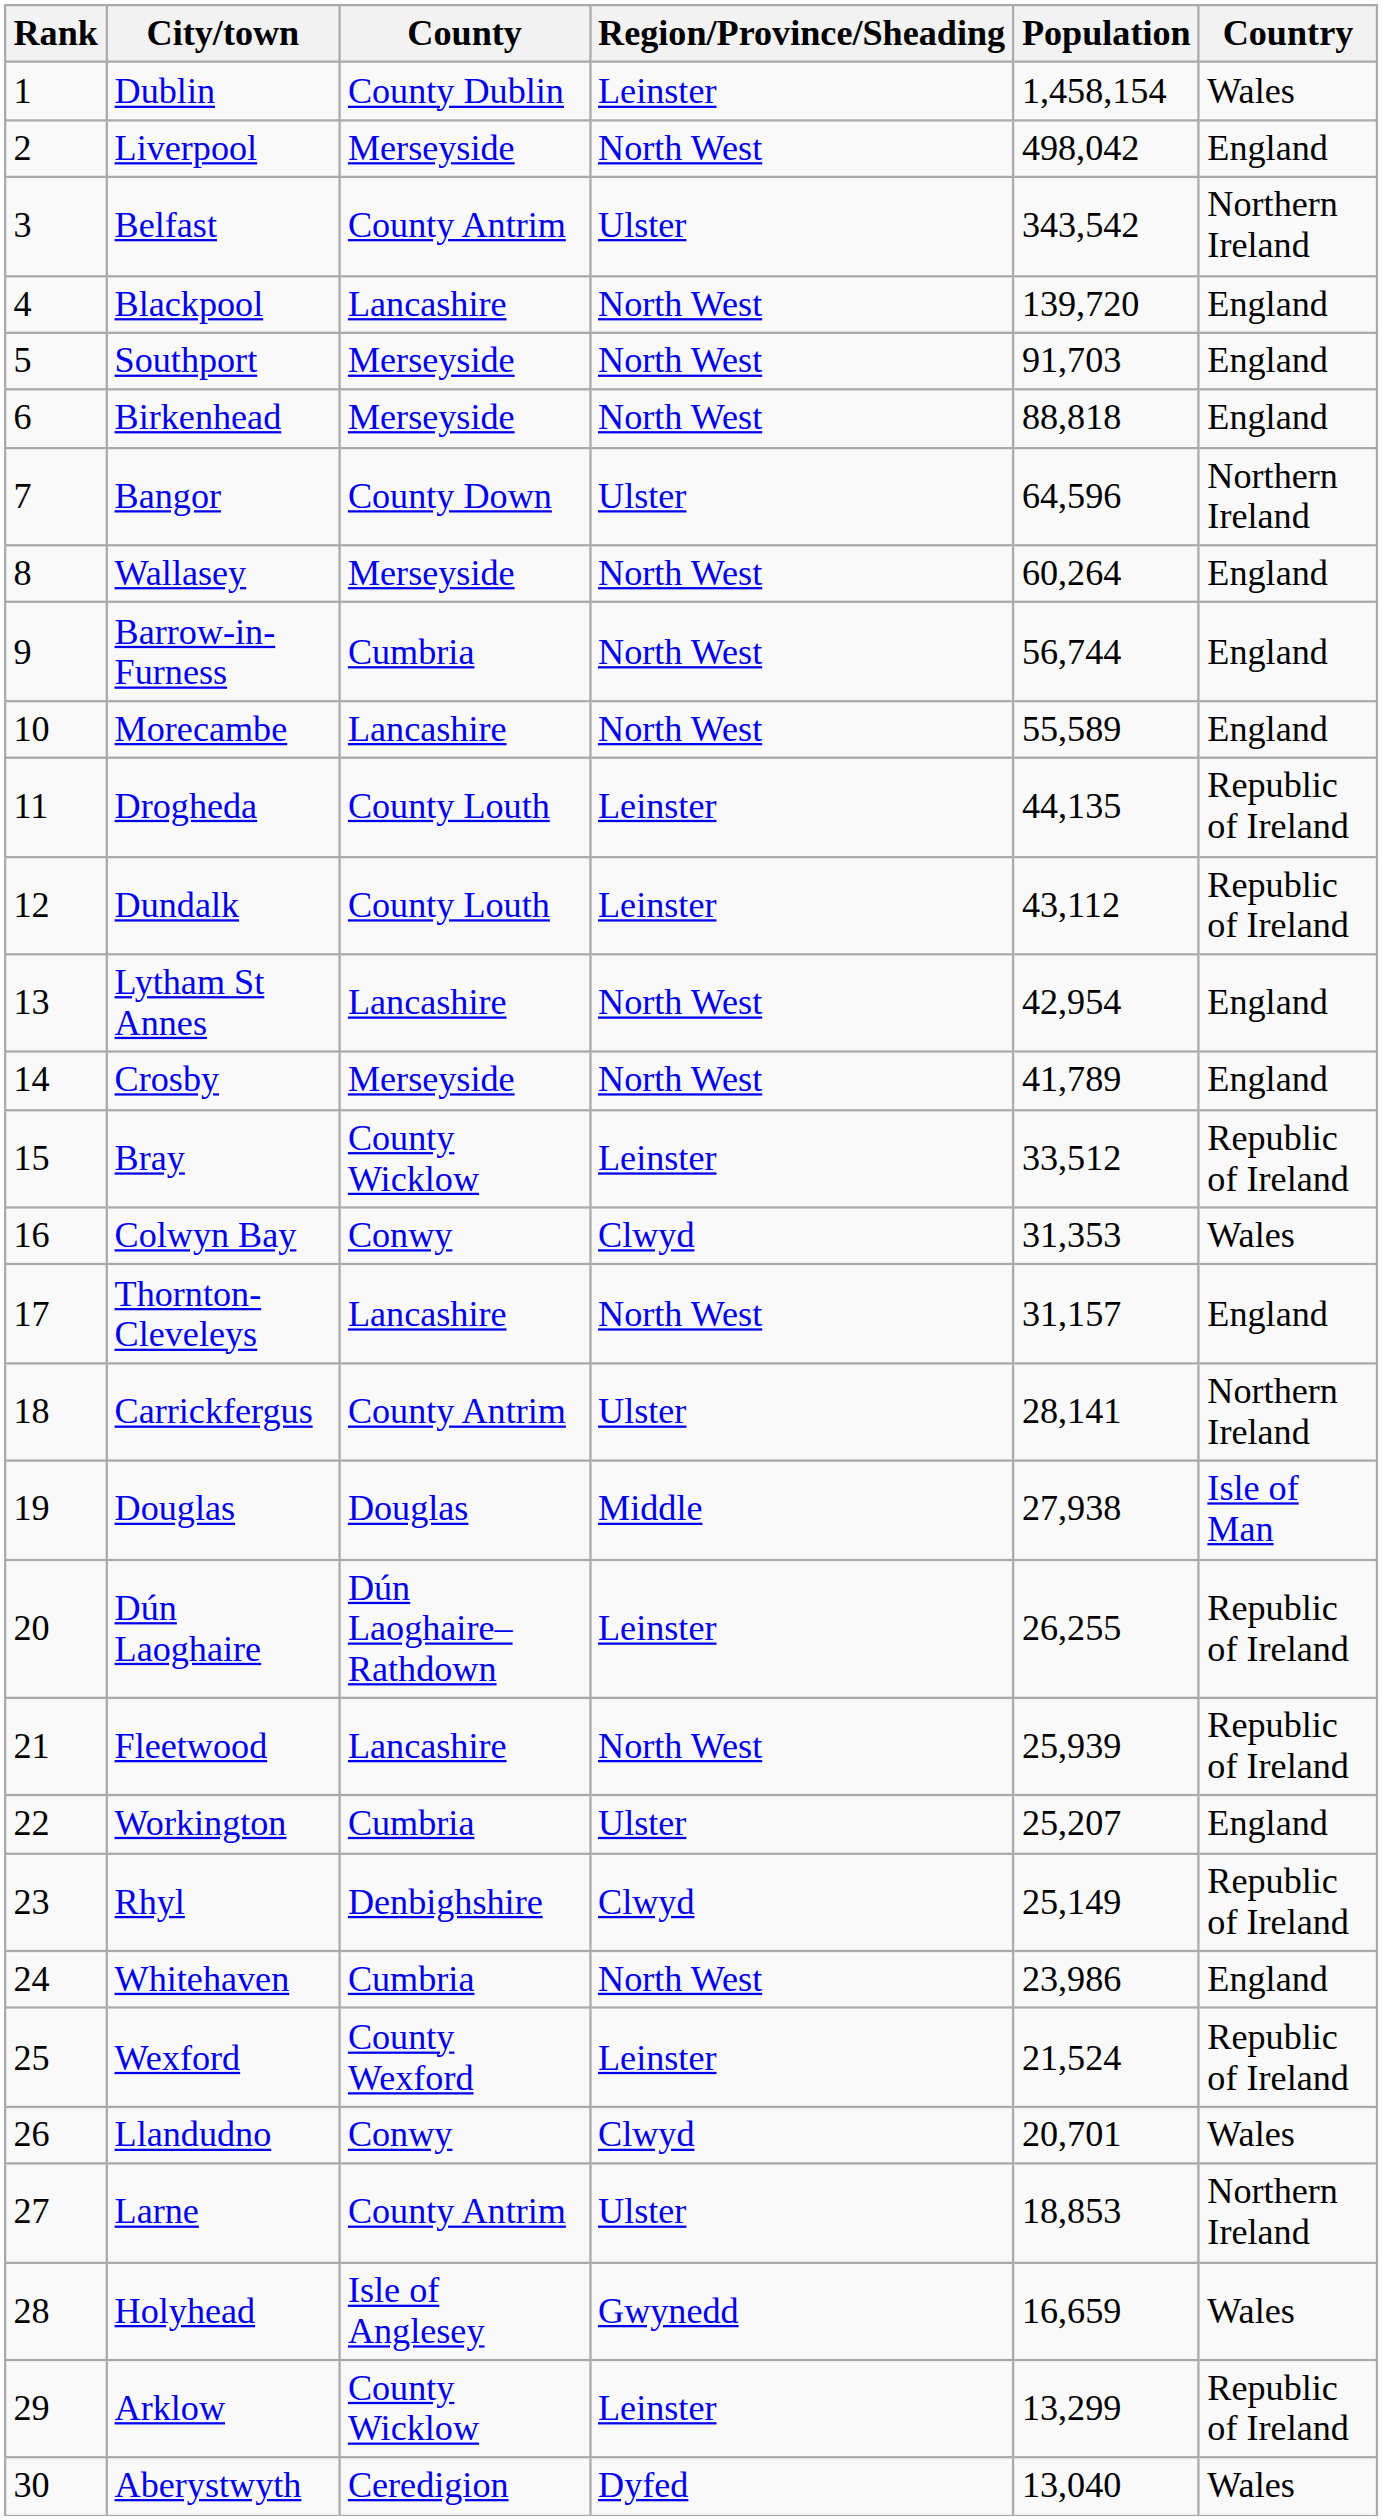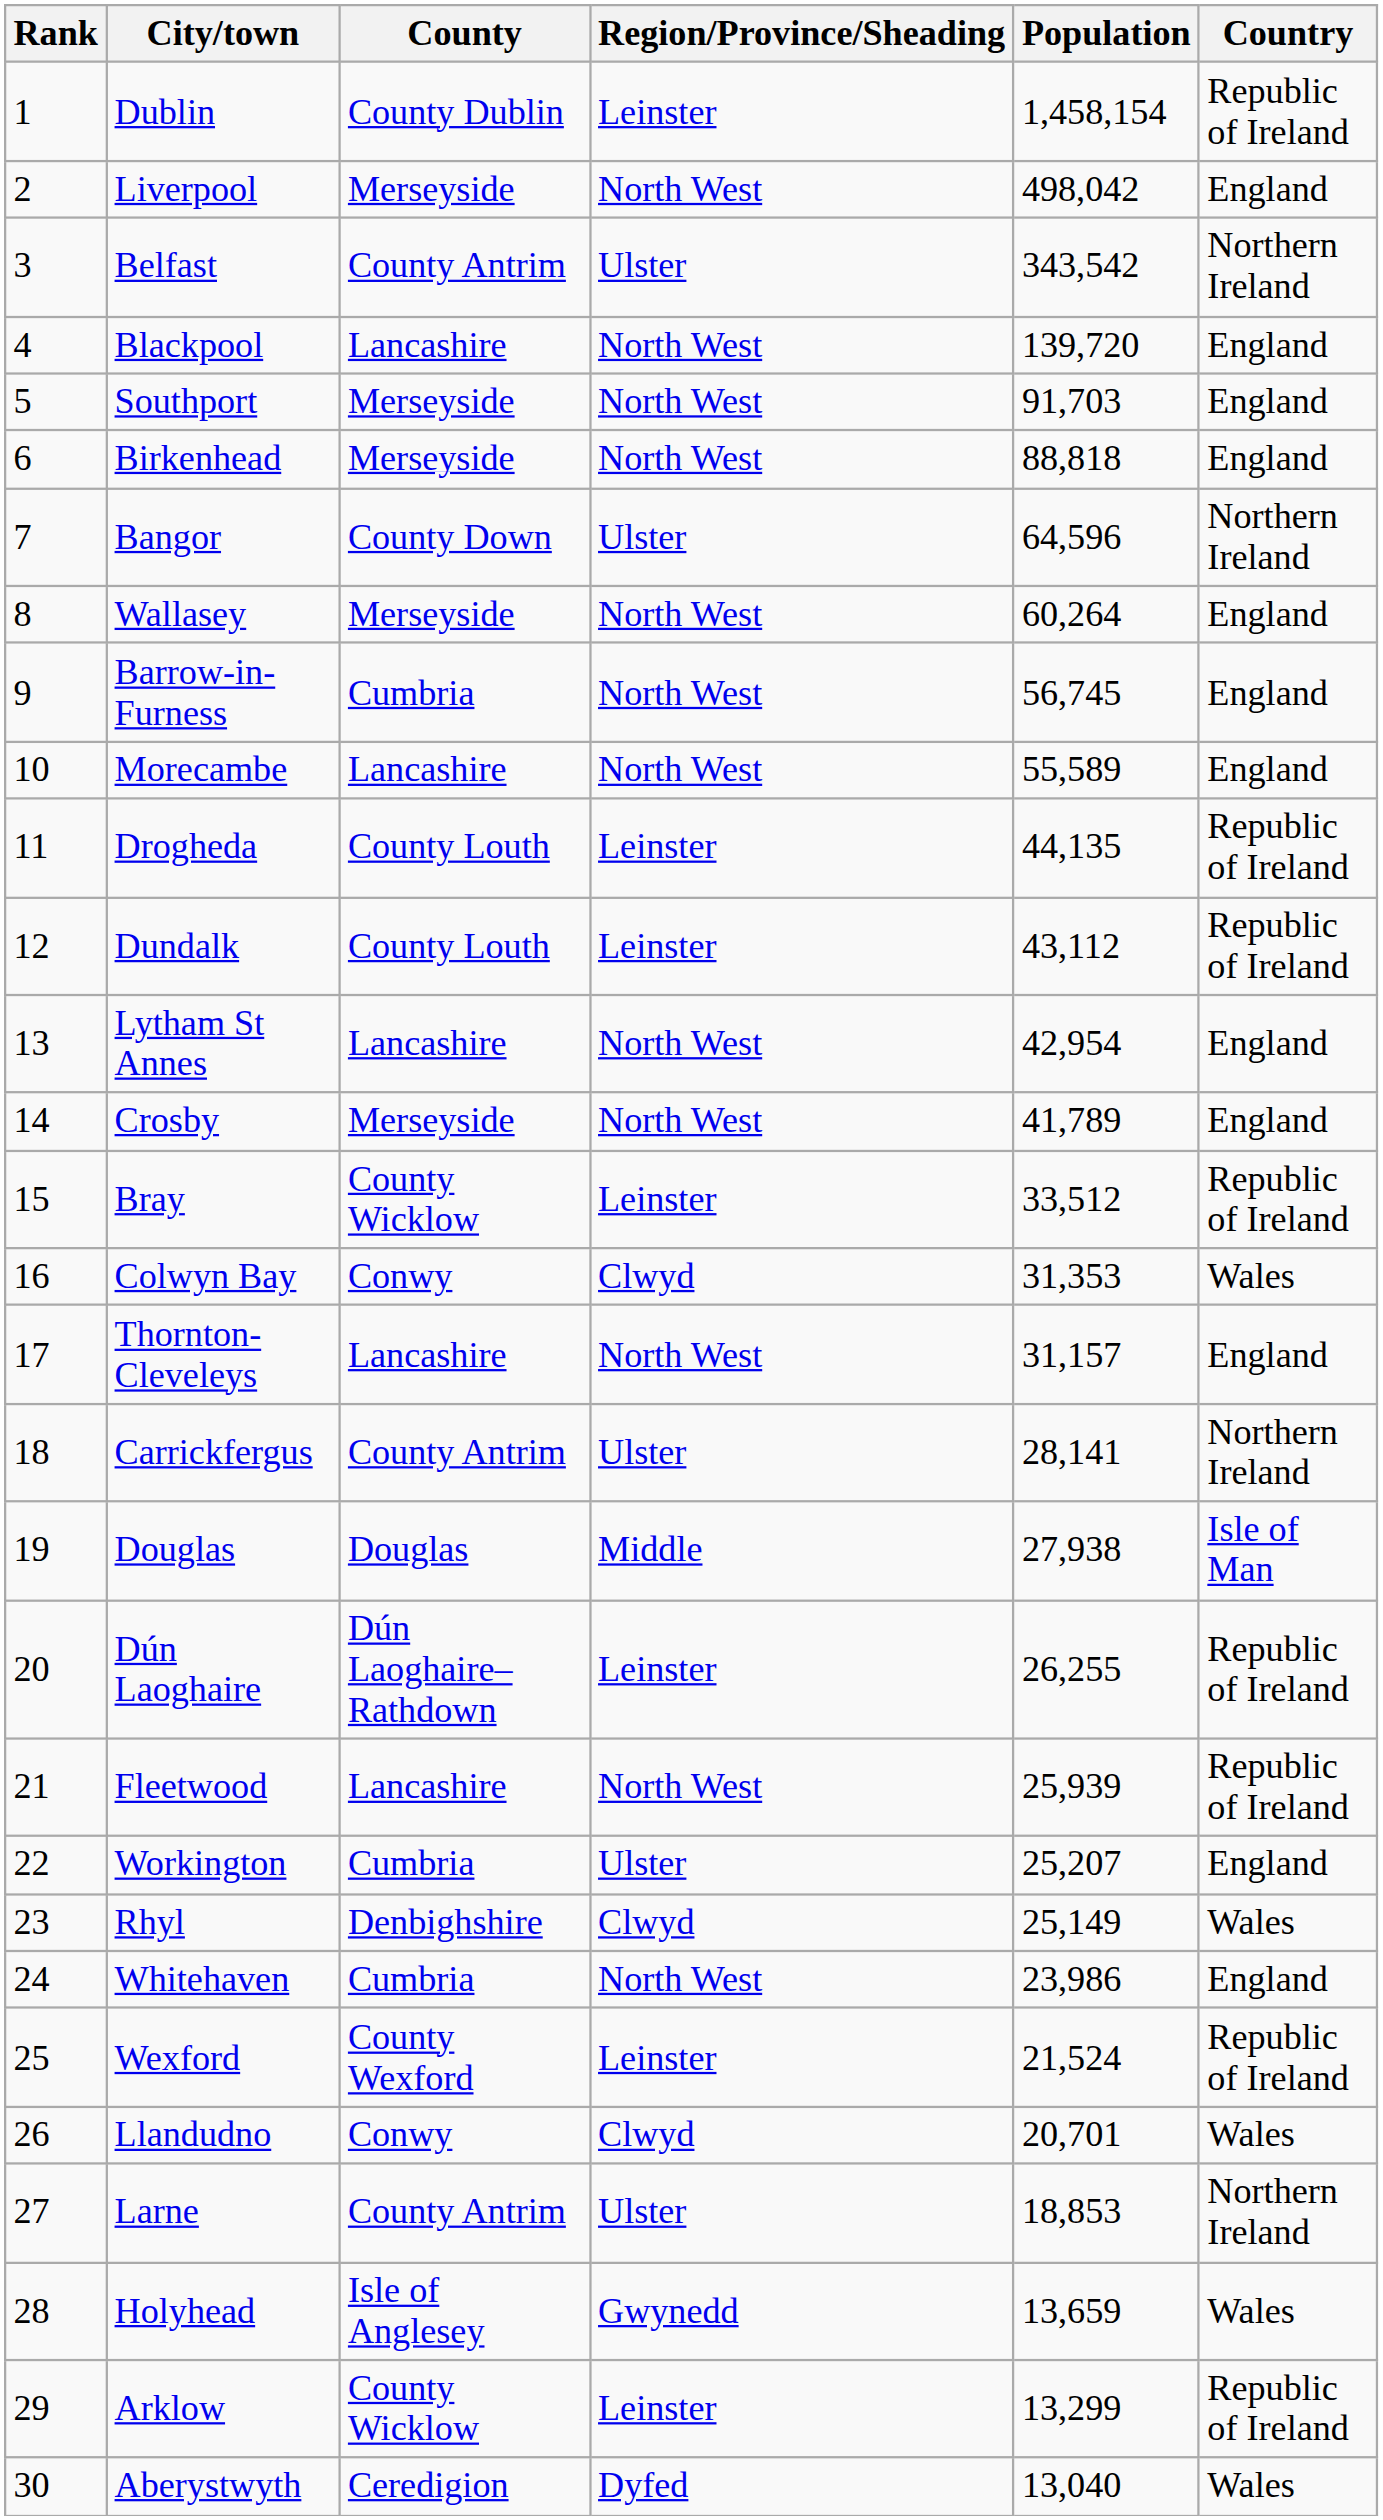 <table class="wikitable sortable">
 <tr>
 <th>Rank</th>
 <th>City/town</th>
 <th>County</th>
 <th>Region/Province/Sheading</th>
 <th>Population</th>
 <th>Country</th>
 </tr>
 <tr>
 <td>1</td>
 <td><a href='#'>Dublin</a></td>
 <td><a href='#'>County Dublin</a></td>
 <td><a href='#'>Leinster</a></td>
 <td>1,458,154</td>
-<td>Wales</td>
+<td>Republic of Ireland</td>
 </tr>
 <tr>
 <td>2</td>
 <td><a href='#'>Liverpool</a></td>
 <td><a href='#'>Merseyside</a></td>
 <td><a href='#'>North West</a></td>
 <td>498,042</td>
 <td>England</td>
 </tr>
 <tr>
 <td>3</td>
 <td><a href='#'>Belfast</a></td>
 <td><a href='#'>County Antrim</a></td>
 <td><a href='#'>Ulster</a></td>
 <td>343,542</td>
 <td>Northern Ireland</td>
 </tr>
 <tr>
 <td>4</td>
 <td><a href='#'>Blackpool</a></td>
 <td><a href='#'>Lancashire</a></td>
 <td><a href='#'>North West</a></td>
 <td>139,720</td>
 <td>England</td>
 </tr>
 <tr>
 <td>5</td>
 <td><a href='#'>Southport</a></td>
 <td><a href='#'>Merseyside</a></td>
 <td><a href='#'>North West</a></td>
 <td>91,703</td>
 <td>England</td>
 </tr>
 <tr>
 <td>6</td>
 <td><a href='#'>Birkenhead</a></td>
 <td><a href='#'>Merseyside</a></td>
 <td><a href='#'>North West</a></td>
 <td>88,818</td>
 <td>England</td>
 </tr>
 <tr>
 <td>7</td>
 <td><a href='#'>Bangor</a></td>
 <td><a href='#'>County Down</a></td>
 <td><a href='#'>Ulster</a></td>
 <td>64,596</td>
 <td>Northern Ireland</td>
 </tr>
 <tr>
 <td>8</td>
 <td><a href='#'>Wallasey</a></td>
 <td><a href='#'>Merseyside</a></td>
 <td><a href='#'>North West</a></td>
 <td>60,264</td>
 <td>England</td>
 </tr>
 <tr>
 <td>9</td>
 <td><a href='#'>Barrow-in-Furness</a></td>
 <td><a href='#'>Cumbria</a></td>
 <td><a href='#'>North West</a></td>
-<td>56,744</td>
+<td>56,745</td>
 <td>England</td>
 </tr>
 <tr>
 <td>10</td>
 <td><a href='#'>Morecambe</a></td>
 <td><a href='#'>Lancashire</a></td>
 <td><a href='#'>North West</a></td>
 <td>55,589</td>
 <td>England</td>
 </tr>
 <tr>
 <td>11</td>
 <td><a href='#'>Drogheda</a></td>
 <td><a href='#'>County Louth</a></td>
 <td><a href='#'>Leinster</a></td>
 <td>44,135</td>
 <td>Republic of Ireland</td>
 </tr>
 <tr>
 <td>12</td>
 <td><a href='#'>Dundalk</a></td>
 <td><a href='#'>County Louth</a></td>
 <td><a href='#'>Leinster</a></td>
 <td>43,112</td>
 <td>Republic of Ireland</td>
 </tr>
 <tr>
 <td>13</td>
 <td><a href='#'>Lytham St Annes</a></td>
 <td><a href='#'>Lancashire</a></td>
 <td><a href='#'>North West</a></td>
 <td>42,954</td>
 <td>England</td>
 </tr>
 <tr>
 <td>14</td>
 <td><a href='#'>Crosby</a></td>
 <td><a href='#'>Merseyside</a></td>
 <td><a href='#'>North West</a></td>
 <td>41,789</td>
 <td>England</td>
 </tr>
 <tr>
 <td>15</td>
 <td><a href='#'>Bray</a></td>
 <td><a href='#'>County Wicklow</a></td>
 <td><a href='#'>Leinster</a></td>
 <td>33,512</td>
 <td>Republic of Ireland</td>
 </tr>
 <tr>
 <td>16</td>
 <td><a href='#'>Colwyn Bay</a></td>
 <td><a href='#'>Conwy</a></td>
 <td><a href='#'>Clwyd</a></td>
 <td>31,353</td>
 <td>Wales</td>
 </tr>
 <tr>
 <td>17</td>
 <td><a href='#'>Thornton-Cleveleys</a></td>
 <td><a href='#'>Lancashire</a></td>
 <td><a href='#'>North West</a></td>
 <td>31,157</td>
 <td>England</td>
 </tr>
 <tr>
 <td>18</td>
 <td><a href='#'>Carrickfergus</a></td>
 <td><a href='#'>County Antrim</a></td>
 <td><a href='#'>Ulster</a></td>
 <td>28,141</td>
 <td>Northern Ireland</td>
 </tr>
 <tr>
 <td>19</td>
 <td><a href='#'>Douglas</a></td>
 <td><a href='#'>Douglas</a></td>
 <td><a href='#'>Middle</a></td>
 <td>27,938</td>
 <td><a href='#'>Isle of Man</a></td>
 </tr>
 <tr>
 <td>20</td>
 <td><a href='#'>Dún Laoghaire</a></td>
 <td><a href='#'>Dún Laoghaire–Rathdown</a></td>
 <td><a href='#'>Leinster</a></td>
 <td>26,255</td>
 <td>Republic of Ireland</td>
 </tr>
 <tr>
 <td>21</td>
 <td><a href='#'>Fleetwood</a></td>
 <td><a href='#'>Lancashire</a></td>
 <td><a href='#'>North West</a></td>
 <td>25,939</td>
 <td>Republic of Ireland</td>
 </tr>
 <tr>
 <td>22</td>
 <td><a href='#'>Workington</a></td>
 <td><a href='#'>Cumbria</a></td>
 <td><a href='#'>Ulster</a></td>
 <td>25,207</td>
 <td>England</td>
 </tr>
 <tr>
 <td>23</td>
 <td><a href='#'>Rhyl</a></td>
 <td><a href='#'>Denbighshire</a></td>
 <td><a href='#'>Clwyd</a></td>
 <td>25,149</td>
-<td>Republic of Ireland</td>
+<td>Wales</td>
 </tr>
 <tr>
 <td>24</td>
 <td><a href='#'>Whitehaven</a></td>
 <td><a href='#'>Cumbria</a></td>
 <td><a href='#'>North West</a></td>
 <td>23,986</td>
 <td>England</td>
 </tr>
 <tr>
 <td>25</td>
 <td><a href='#'>Wexford</a></td>
 <td><a href='#'>County Wexford</a></td>
 <td><a href='#'>Leinster</a></td>
 <td>21,524</td>
 <td>Republic of Ireland</td>
 </tr>
 <tr>
 <td>26</td>
 <td><a href='#'>Llandudno</a></td>
 <td><a href='#'>Conwy</a></td>
 <td><a href='#'>Clwyd</a></td>
 <td>20,701</td>
 <td>Wales</td>
 </tr>
 <tr>
 <td>27</td>
 <td><a href='#'>Larne</a></td>
 <td><a href='#'>County Antrim</a></td>
 <td><a href='#'>Ulster</a></td>
 <td>18,853</td>
 <td>Northern Ireland</td>
 </tr>
 <tr>
 <td>28</td>
 <td><a href='#'>Holyhead</a></td>
 <td><a href='#'>Isle of Anglesey</a></td>
 <td><a href='#'>Gwynedd</a></td>
-<td>16,659</td>
+<td>13,659</td>
 <td>Wales</td>
 </tr>
 <tr>
 <td>29</td>
 <td><a href='#'>Arklow</a></td>
 <td><a href='#'>County Wicklow</a></td>
 <td><a href='#'>Leinster</a></td>
 <td>13,299</td>
 <td>Republic of Ireland</td>
 </tr>
 <tr>
 <td>30</td>
 <td><a href='#'>Aberystwyth</a></td>
 <td><a href='#'>Ceredigion</a></td>
 <td><a href='#'>Dyfed</a></td>
 <td>13,040</td>
 <td>Wales</td>
 </tr>
 </table>
